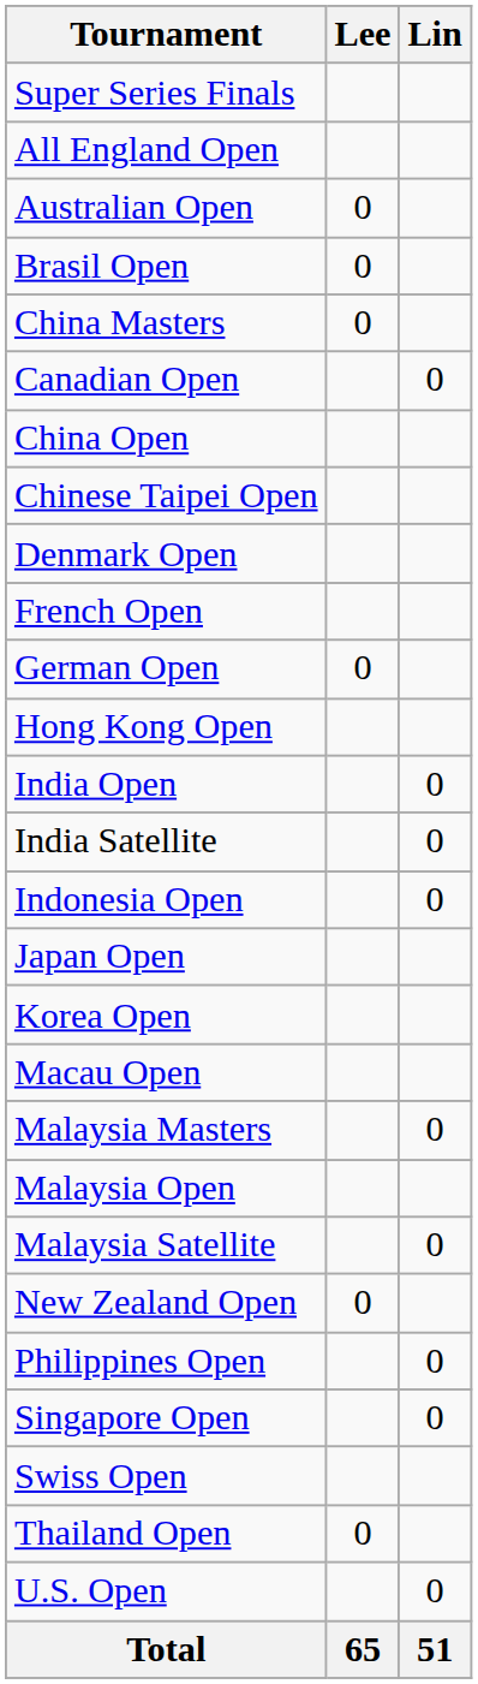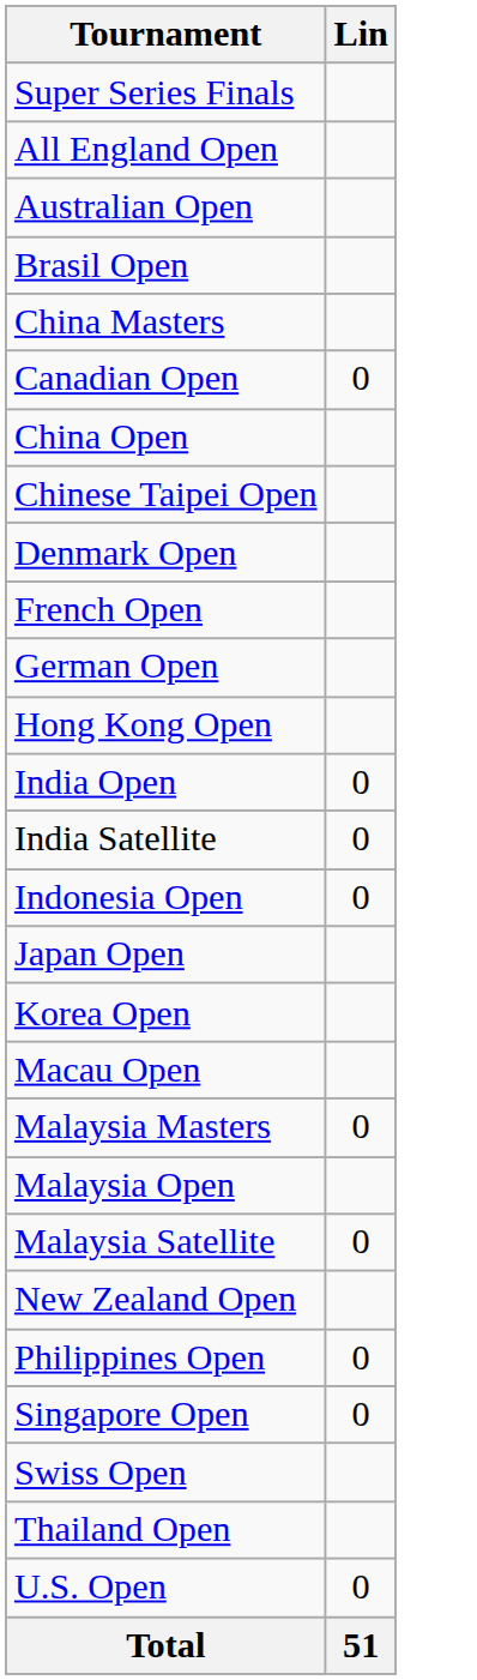 <table class=wikitable style="text-align:center">
 <tr>
 <th>Tournament</th>
-<th>Lee</th>
 <th>Lin</th>
 </tr>
 <tr>
 <td align=left><a href='#'>Super Series Finals</a></td>
 <td></td>
-<td></td>
 </tr>
 <tr>
 <td align=left><a href='#'>All England Open</a></td>
 <td></td>
-<td></td>
 </tr>
 <tr>
 <td align=left><a href='#'>Australian Open</a></td>
-<td>0</td>
 <td></td>
 </tr>
 <tr>
 <td align=left><a href='#'>Brasil Open</a></td>
-<td>0</td>
 <td></td>
 </tr>
 <tr>
 <td align=left><a href='#'>China Masters</a></td>
-<td>0</td>
 <td></td>
 </tr>
 <tr>
 <td align=left><a href='#'>Canadian Open</a></td>
-<td></td>
 <td>0</td>
 </tr>
 <tr>
 <td align=left><a href='#'>China Open</a></td>
 <td></td>
-<td></td>
 </tr>
 <tr>
 <td align=left><a href='#'>Chinese Taipei Open</a></td>
-<td></td>
 <td></td>
 </tr>
 <tr>
 <td align=left><a href='#'>Denmark Open</a></td>
 <td></td>
-<td></td>
 </tr>
 <tr>
 <td align=left><a href='#'>French Open</a></td>
 <td></td>
-<td></td>
 </tr>
 <tr>
 <td align=left><a href='#'>German Open</a></td>
-<td>0</td>
 <td></td>
 </tr>
 <tr>
 <td align=left><a href='#'>Hong Kong Open</a></td>
 <td></td>
-<td></td>
 </tr>
 <tr>
 <td align=left><a href='#'>India Open</a></td>
-<td></td>
 <td>0</td>
 </tr>
 <tr>
 <td align=left>India Satellite</td>
-<td></td>
 <td>0</td>
 </tr>
 <tr>
 <td align=left><a href='#'>Indonesia Open</a></td>
-<td></td>
 <td>0</td>
 </tr>
 <tr>
 <td align=left><a href='#'>Japan Open</a></td>
 <td></td>
-<td></td>
 </tr>
 <tr>
 <td align=left><a href='#'>Korea Open</a></td>
-<td></td>
 <td></td>
 </tr>
 <tr>
 <td align=left><a href='#'>Macau Open</a></td>
 <td></td>
-<td></td>
 </tr>
 <tr>
 <td align=left><a href='#'>Malaysia Masters</a></td>
-<td></td>
 <td>0</td>
 </tr>
 <tr>
 <td align=left><a href='#'>Malaysia Open</a></td>
 <td></td>
-<td></td>
 </tr>
 <tr>
 <td align=left><a href='#'>Malaysia Satellite</a></td>
-<td></td>
 <td>0</td>
 </tr>
 <tr>
 <td align=left><a href='#'>New Zealand Open</a></td>
-<td>0</td>
 <td></td>
 </tr>
 <tr>
 <td align=left><a href='#'>Philippines Open</a></td>
-<td></td>
 <td>0</td>
 </tr>
 <tr>
 <td align=left><a href='#'>Singapore Open</a></td>
-<td></td>
 <td>0</td>
 </tr>
 <tr>
 <td align=left><a href='#'>Swiss Open</a></td>
 <td></td>
-<td></td>
 </tr>
 <tr>
 <td align=left><a href='#'>Thailand Open</a></td>
-<td>0</td>
 <td></td>
 </tr>
 <tr>
 <td align=left><a href='#'>U.S. Open</a></td>
-<td></td>
 <td>0</td>
 </tr>
 <tr>
 <th>Total</th>
-<th>65</th>
 <th>51</th>
 </tr>
 </table>
